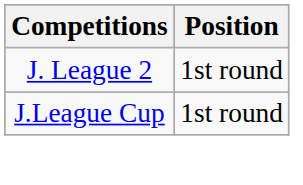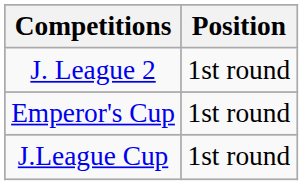 <table class="wikitable" style="text-align:center;">
 <tr>
 <th>Competitions</th>
 <th>Position</th>
 </tr>
 <tr>
 <td><a href='#'>J. League 2</a></td>
 <td>1st round</td>
 </tr>
 <tr>
+<td><a href='#'>Emperor's Cup</a></td>
+<td>1st round</td>
+</tr>
+<tr>
 <td><a href='#'>J.League Cup</a></td>
 <td>1st round</td>
 </tr>
 </table>
